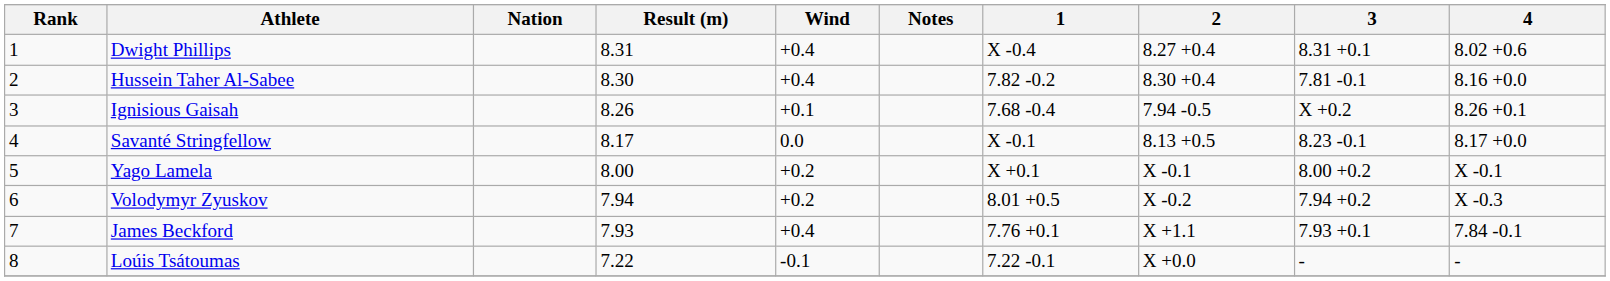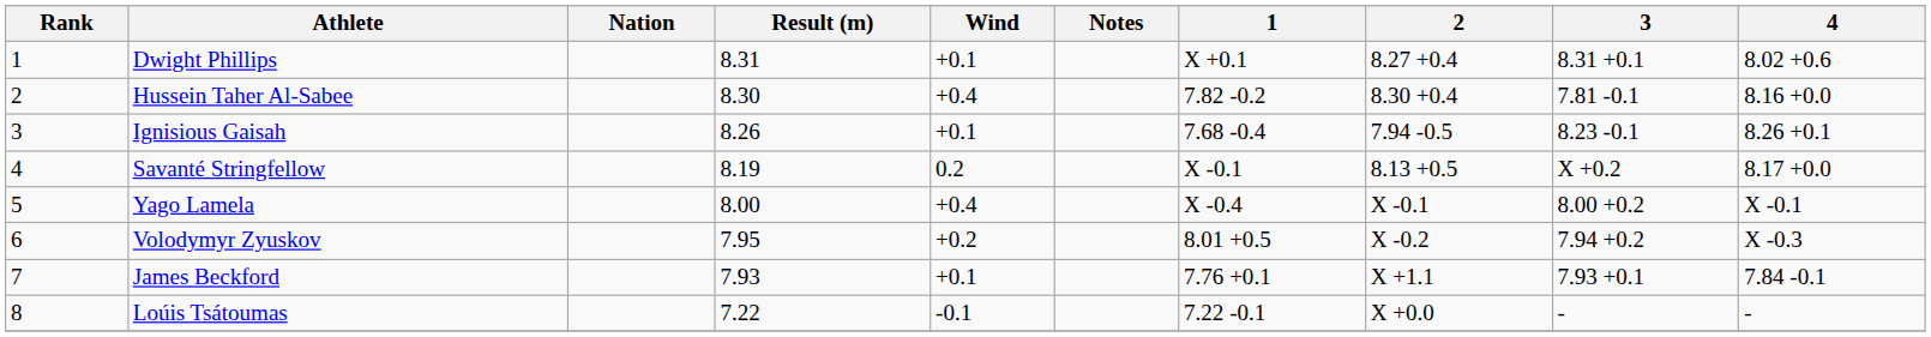 <table class="wikitable" width=85%>
 <tr>
 </tr>
 <tr>
 <th>Rank</th>
 <th>Athlete</th>
 <th>Nation</th>
 <th>Result (m)</th>
 <th>Wind</th>
 <th>Notes</th>
 <th>1</th>
 <th>2</th>
 <th>3</th>
 <th>4</th>
 </tr>
 <tr>
 <td>1</td>
 <td><a href='#'>Dwight Phillips</a></td>
 <td></td>
 <td>8.31</td>
-<td>+0.4</td>
+<td>+0.1</td>
 <td></td>
-<td>X -0.4</td>
+<td>X +0.1</td>
 <td>8.27 +0.4</td>
 <td>8.31 +0.1</td>
 <td>8.02 +0.6</td>
 </tr>
 <tr>
 <td>2</td>
 <td><a href='#'>Hussein Taher Al-Sabee</a></td>
 <td></td>
 <td>8.30</td>
 <td>+0.4</td>
 <td></td>
 <td>7.82 -0.2</td>
 <td>8.30 +0.4</td>
 <td>7.81 -0.1</td>
 <td>8.16 +0.0</td>
 </tr>
 <tr>
 <td>3</td>
 <td><a href='#'>Ignisious Gaisah</a></td>
 <td></td>
 <td>8.26</td>
 <td>+0.1</td>
 <td></td>
 <td>7.68 -0.4</td>
 <td>7.94 -0.5</td>
-<td>X +0.2</td>
+<td>8.23 -0.1</td>
 <td>8.26 +0.1</td>
 </tr>
 <tr>
 <td>4</td>
 <td><a href='#'>Savanté Stringfellow</a></td>
 <td></td>
-<td>8.17</td>
-<td>0.0</td>
+<td>8.19</td>
+<td>0.2</td>
 <td></td>
 <td>X -0.1</td>
 <td>8.13 +0.5</td>
-<td>8.23 -0.1</td>
+<td>X +0.2</td>
 <td>8.17 +0.0</td>
 </tr>
 <tr>
 <td>5</td>
 <td><a href='#'>Yago Lamela</a></td>
 <td></td>
 <td>8.00</td>
-<td>+0.2</td>
+<td>+0.4</td>
 <td></td>
-<td>X +0.1</td>
+<td>X -0.4</td>
 <td>X -0.1</td>
 <td>8.00 +0.2</td>
 <td>X -0.1</td>
 </tr>
 <tr>
 <td>6</td>
 <td><a href='#'>Volodymyr Zyuskov</a></td>
 <td></td>
-<td>7.94</td>
+<td>7.95</td>
 <td>+0.2</td>
 <td></td>
 <td>8.01 +0.5</td>
 <td>X -0.2</td>
 <td>7.94 +0.2</td>
 <td>X -0.3</td>
 </tr>
 <tr>
 <td>7</td>
 <td><a href='#'>James Beckford</a></td>
 <td></td>
 <td>7.93</td>
-<td>+0.4</td>
+<td>+0.1</td>
 <td></td>
 <td>7.76 +0.1</td>
 <td>X +1.1</td>
 <td>7.93 +0.1</td>
 <td>7.84 -0.1</td>
 </tr>
 <tr>
 <td>8</td>
 <td><a href='#'>Loúis Tsátoumas</a></td>
 <td></td>
 <td>7.22</td>
 <td>-0.1</td>
 <td></td>
 <td>7.22 -0.1</td>
 <td>X +0.0</td>
 <td>-</td>
 <td>-</td>
 </tr>
 <tr>
 </tr>
 </table>
